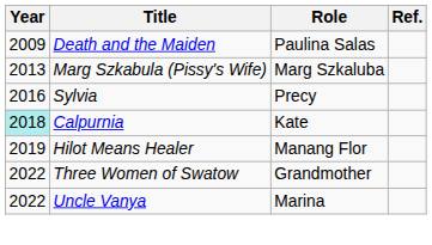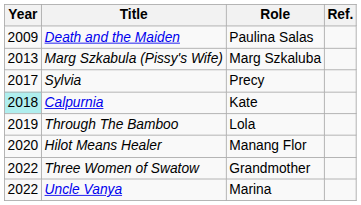 <table class="wikitable">
 <tr>
 <th>Year</th>
 <th>Title</th>
 <th>Role</th>
 <th>Ref.</th>
 </tr>
 <tr>
 <td>2009</td>
 <td><em><a href='#'>Death and the Maiden</a></em></td>
 <td>Paulina Salas</td>
 <td></td>
 </tr>
 <tr>
 <td>2013</td>
 <td><em>Marg Szkabula (Pissy's Wife)</em></td>
 <td>Marg Szkaluba</td>
 <td></td>
 </tr>
 <tr>
-<td>2016</td>
+<td>2017</td>
 <td><em>Sylvia</em></td>
 <td>Precy</td>
 <td></td>
 </tr>
 <tr>
 <td style="background: paleturquoise;">2018</td>
 <td><em><a href='#'>Calpurnia</a></em></td>
 <td>Kate</td>
 <td></td>
 </tr>
 <tr>
 <td>2019</td>
+<td><em>Through The Bamboo</em></td>
+<td>Lola</td>
+<td></td>
+</tr>
+<tr>
+<td>2020</td>
 <td><em>Hilot Means Healer</em></td>
 <td>Manang Flor</td>
 <td></td>
 </tr>
 <tr>
 <td>2022</td>
 <td><em>Three Women of Swatow</em></td>
 <td>Grandmother</td>
 <td></td>
 </tr>
 <tr>
 <td>2022</td>
 <td><em><a href='#'>Uncle Vanya</a></em></td>
 <td>Marina</td>
 <td></td>
 </tr>
 </table>
